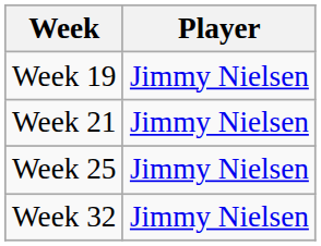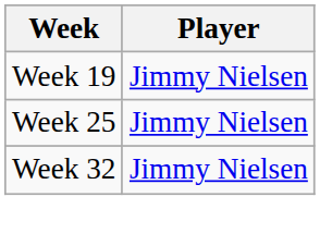 <table class=wikitable>
 <tr>
 <th>Week</th>
 <th>Player</th>
 </tr>
 <tr>
 <td align=center>Week 19</td>
-<td> <a href='#'>Jimmy Nielsen</a></td>
-</tr>
-<tr>
-<td align=center>Week 21</td>
 <td> <a href='#'>Jimmy Nielsen</a></td>
 </tr>
 <tr>
 <td align=center>Week 25</td>
 <td> <a href='#'>Jimmy Nielsen</a></td>
 </tr>
 <tr>
 <td align=center>Week 32</td>
 <td> <a href='#'>Jimmy Nielsen</a></td>
 </tr>
 </table>
